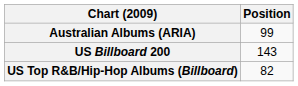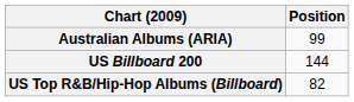 <table class="wikitable sortable plainrowheaders" style="text-align:center">
 <tr>
 <th scope="col">Chart (2009)</th>
 <th scope="col">Position</th>
 </tr>
 <tr>
 <th scope="row">Australian Albums (ARIA)</th>
 <td>99</td>
 </tr>
 <tr>
 <th scope="row">US <em>Billboard</em> 200</th>
-<td>143</td>
+<td>144</td>
 </tr>
 <tr>
 <th scope="row">US Top R&B/Hip-Hop Albums (<em>Billboard</em>)</th>
 <td>82</td>
 </tr>
 </table>
